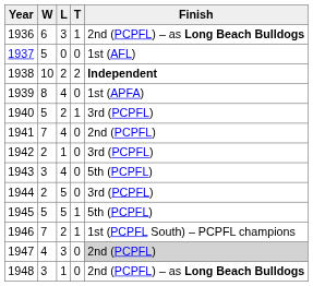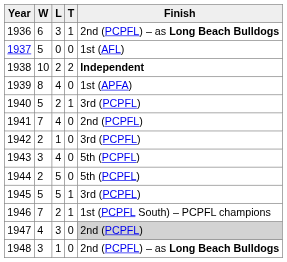 <table class="toccolours" border="1" cellpadding="4" cellspacing="2" style="border-collapse: collapse;">
 <tr bgcolor="#efefef">
 <th>Year</th>
 <th>W</th>
 <th>L</th>
 <th>T</th>
 <th>Finish</th>
 </tr>
 <tr>
 <td>1936</td>
 <td>6</td>
 <td>3</td>
 <td>1</td>
 <td>2nd (<a href='#'>PCPFL</a>) – as <strong>Long Beach Bulldogs</strong></td>
 </tr>
 <tr>
 <td><a href='#'>1937</a></td>
 <td>5</td>
 <td>0</td>
 <td>0</td>
 <td>1st (<a href='#'>AFL</a>)</td>
 </tr>
 <tr>
 <td>1938</td>
 <td>10</td>
 <td>2</td>
 <td>2</td>
 <td><strong>Independent</strong></td>
 </tr>
 <tr>
 <td>1939</td>
 <td>8</td>
 <td>4</td>
 <td>0</td>
 <td>1st (<a href='#'>APFA</a>)</td>
 </tr>
 <tr>
 <td>1940</td>
 <td>5</td>
 <td>2</td>
 <td>1</td>
 <td>3rd (<a href='#'>PCPFL</a>)</td>
 </tr>
 <tr>
 <td>1941</td>
 <td>7</td>
 <td>4</td>
 <td>0</td>
 <td>2nd (<a href='#'>PCPFL</a>)</td>
 </tr>
 <tr>
 <td>1942</td>
 <td>2</td>
 <td>1</td>
 <td>0</td>
 <td>3rd (<a href='#'>PCPFL</a>)</td>
 </tr>
 <tr>
 <td>1943</td>
 <td>3</td>
 <td>4</td>
 <td>0</td>
 <td>5th (<a href='#'>PCPFL</a>)</td>
 </tr>
 <tr>
 <td>1944</td>
 <td>2</td>
 <td>5</td>
 <td>0</td>
-<td>3rd (<a href='#'>PCPFL</a>)</td>
+<td>5th (<a href='#'>PCPFL</a>)</td>
 </tr>
 <tr>
 <td>1945</td>
 <td>5</td>
 <td>5</td>
 <td>1</td>
-<td>5th (<a href='#'>PCPFL</a>)</td>
+<td>3rd (<a href='#'>PCPFL</a>)</td>
 </tr>
 <tr>
 <td>1946</td>
 <td>7</td>
 <td>2</td>
 <td>1</td>
 <td>1st (<a href='#'>PCPFL</a> South) – PCPFL champions</td>
 </tr>
 <tr>
 <td>1947</td>
 <td>4</td>
 <td>3</td>
 <td>0</td>
 <td style="background: lightgrey;">2nd (<a href='#'>PCPFL</a>)</td>
 </tr>
 <tr>
 <td>1948</td>
 <td>3</td>
 <td>1</td>
 <td>0</td>
 <td>2nd (<a href='#'>PCPFL</a>) – as <strong>Long Beach Bulldogs</strong></td>
 </tr>
 </table>
